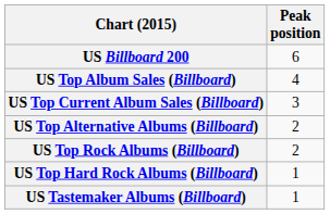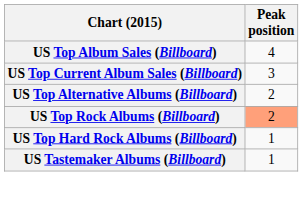 <table class="wikitable sortable plainrowheaders" style="text-align:center">
 <tr>
 <th scope="col">Chart (2015)</th>
 <th scope="col">Peak<br>position</th>
-</tr>
-<tr>
-<th scope="row">US <a href='#'><em>Billboard</em> 200</a></th>
-<td>6</td>
 </tr>
 <tr>
 <th scope="row">US <a href='#'>Top Album Sales</a> (<em><a href='#'>Billboard</a></em>)</th>
 <td>4</td>
 </tr>
 <tr>
 <th scope="row">US <a href='#'>Top Current Album Sales</a> (<em><a href='#'>Billboard</a></em>)</th>
 <td>3</td>
 </tr>
 <tr>
 <th scope="row">US <a href='#'>Top Alternative Albums</a> (<em><a href='#'>Billboard</a></em>)</th>
 <td>2</td>
 </tr>
 <tr>
 <th scope="row">US <a href='#'>Top Rock Albums</a> (<em><a href='#'>Billboard</a></em>)</th>
-<td>2</td>
+<td style="background: lightsalmon;">2</td>
 </tr>
 <tr>
 <th scope="row">US <a href='#'>Top Hard Rock Albums</a> (<em><a href='#'>Billboard</a></em>)</th>
 <td>1</td>
 </tr>
 <tr>
 <th scope="row">US <a href='#'>Tastemaker Albums</a> (<em><a href='#'>Billboard</a></em>)</th>
 <td>1</td>
 </tr>
 </table>
